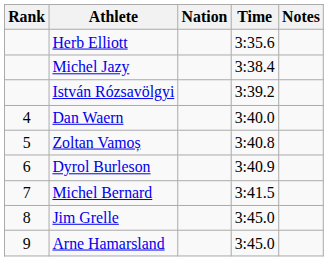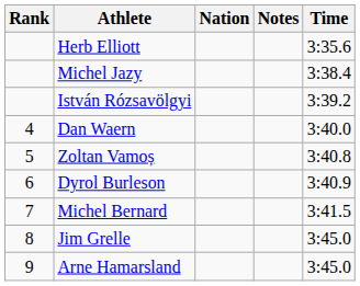 <table class="wikitable sortable" style="text-align:center">
 <tr>
 <th>Rank</th>
 <th>Athlete</th>
 <th>Nation</th>
+<th>Notes</th>
 <th>Time</th>
-<th>Notes</th>
 </tr>
 <tr>
 <td></td>
 <td align=left><a href='#'>Herb Elliott</a></td>
 <td align=left></td>
+<td></td>
 <td>3:35.6</td>
-<td></td>
 </tr>
 <tr>
 <td></td>
 <td align=left><a href='#'>Michel Jazy</a></td>
 <td align=left></td>
+<td></td>
 <td>3:38.4</td>
-<td></td>
 </tr>
 <tr>
 <td></td>
 <td align=left><a href='#'>István Rózsavölgyi</a></td>
 <td align=left></td>
+<td></td>
 <td>3:39.2</td>
-<td></td>
 </tr>
 <tr>
 <td>4</td>
 <td align=left><a href='#'>Dan Waern</a></td>
 <td align=left></td>
+<td></td>
 <td>3:40.0</td>
-<td></td>
 </tr>
 <tr>
 <td>5</td>
 <td align=left><a href='#'>Zoltan Vamoș</a></td>
 <td align=left></td>
+<td></td>
 <td>3:40.8</td>
-<td></td>
 </tr>
 <tr>
 <td>6</td>
 <td align=left><a href='#'>Dyrol Burleson</a></td>
 <td align=left></td>
+<td></td>
 <td>3:40.9</td>
-<td></td>
 </tr>
 <tr>
 <td>7</td>
 <td align=left><a href='#'>Michel Bernard</a></td>
 <td align=left></td>
+<td></td>
 <td>3:41.5</td>
-<td></td>
 </tr>
 <tr>
 <td>8</td>
 <td align=left><a href='#'>Jim Grelle</a></td>
 <td align=left></td>
+<td></td>
 <td>3:45.0</td>
-<td></td>
 </tr>
 <tr>
 <td>9</td>
 <td align=left><a href='#'>Arne Hamarsland</a></td>
 <td align=left></td>
+<td></td>
 <td>3:45.0</td>
-<td></td>
 </tr>
 </table>
